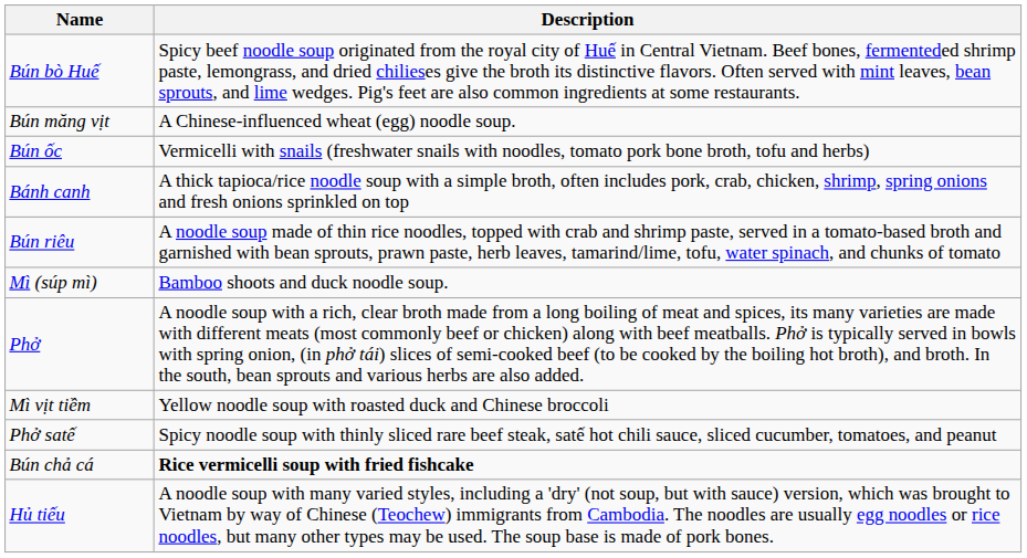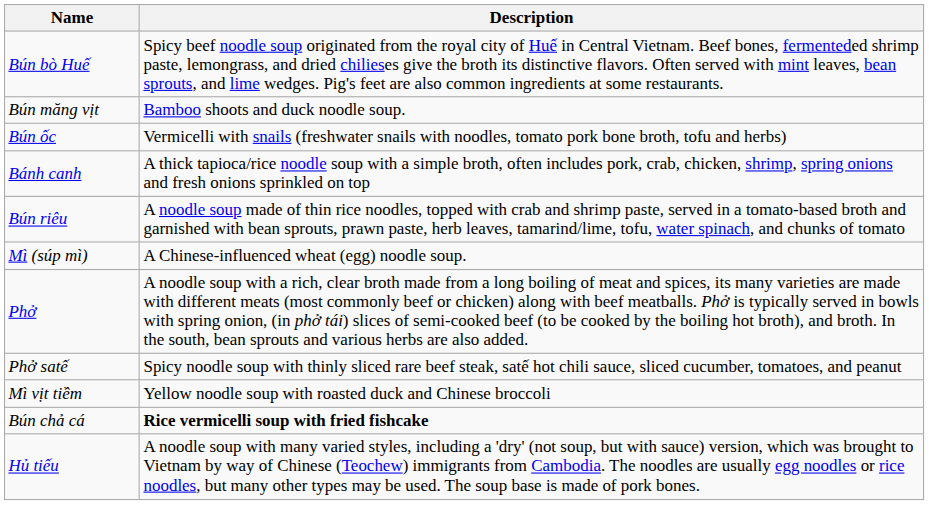 <table class="wikitable">
 <tr>
 <th scope="col" style="width:120px;">Name</th>
 <th>Description</th>
 </tr>
 <tr>
 <td><em><a href='#'>Bún bò Huế</a></em></td>
 <td>Spicy beef <a href='#'>noodle soup</a> originated from the royal city of <a href='#'>Huế</a> in Central Vietnam. Beef bones, <a href='#'>fermented</a>ed shrimp paste, lemongrass, and dried <a href='#'>chilies</a>es give the broth its distinctive flavors. Often served with <a href='#'>mint</a> leaves, <a href='#'>bean sprouts</a>, and <a href='#'>lime</a> wedges. Pig's feet are also common ingredients at some restaurants.</td>
 </tr>
 <tr>
 <td><em>Bún măng vịt</em></td>
-<td>A Chinese-influenced wheat (egg) noodle soup.</td>
+<td><a href='#'>Bamboo</a> shoots and duck noodle soup.</td>
 </tr>
 <tr>
 <td><em><a href='#'>Bún ốc</a></em></td>
 <td>Vermicelli with <a href='#'>snails</a> (freshwater snails with noodles, tomato pork bone broth, tofu and herbs)</td>
 </tr>
 <tr>
 <td><em><a href='#'>Bánh canh</a></em></td>
 <td>A thick tapioca/rice <a href='#'>noodle</a> soup with a simple broth, often includes pork, crab, chicken, <a href='#'>shrimp</a>, <a href='#'>spring onions</a> and fresh onions sprinkled on top</td>
 </tr>
 <tr>
 <td><em><a href='#'>Bún riêu</a></em></td>
 <td>A <a href='#'>noodle soup</a> made of thin rice noodles, topped with crab and shrimp paste, served in a tomato-based broth and garnished with bean sprouts, prawn paste, herb leaves, tamarind/lime, tofu, <a href='#'>water spinach</a>, and chunks of tomato</td>
 </tr>
 <tr>
 <td><em><a href='#'>Mì</a> (súp mì)</em></td>
-<td><a href='#'>Bamboo</a> shoots and duck noodle soup.</td>
+<td>A Chinese-influenced wheat (egg) noodle soup.</td>
 </tr>
 <tr>
 <td><em><a href='#'>Phở</a></em></td>
 <td>A noodle soup with a rich, clear broth made from a long boiling of meat and spices, its many varieties are made with different meats (most commonly beef or chicken) along with beef meatballs. <em>Phở</em> is typically served in bowls with spring onion, (in <em>phở tái</em>) slices of semi-cooked beef (to be cooked by the boiling hot broth), and broth. In the south, bean sprouts and various herbs are also added.</td>
 </tr>
 <tr>
+<td><em>Phở satế</em></td>
+<td>Spicy noodle soup with thinly sliced rare beef steak, satế hot chili sauce, sliced cucumber, tomatoes, and peanut</td>
+</tr>
+<tr>
 <td><em>Mì vịt tiềm</em></td>
 <td>Yellow noodle soup with roasted duck and Chinese broccoli</td>
-</tr>
-<tr>
-<td><em>Phở satế</em></td>
-<td>Spicy noodle soup with thinly sliced rare beef steak, satế hot chili sauce, sliced cucumber, tomatoes, and peanut</td>
 </tr>
 <tr>
 <td><em>Bún chả cá</em></td>
 <td><strong>Rice vermicelli soup with fried fishcake</strong></td>
 </tr>
 <tr>
 <td><em><a href='#'>Hủ tiếu</a></em></td>
 <td>A noodle soup with many varied styles, including a 'dry' (not soup, but with sauce) version, which was brought to Vietnam by way of Chinese (<a href='#'>Teochew</a>) immigrants from <a href='#'>Cambodia</a>. The noodles are usually <a href='#'>egg noodles</a> or <a href='#'>rice noodles</a>, but many other types may be used. The soup base is made of pork bones.</td>
 </tr>
 </table>
